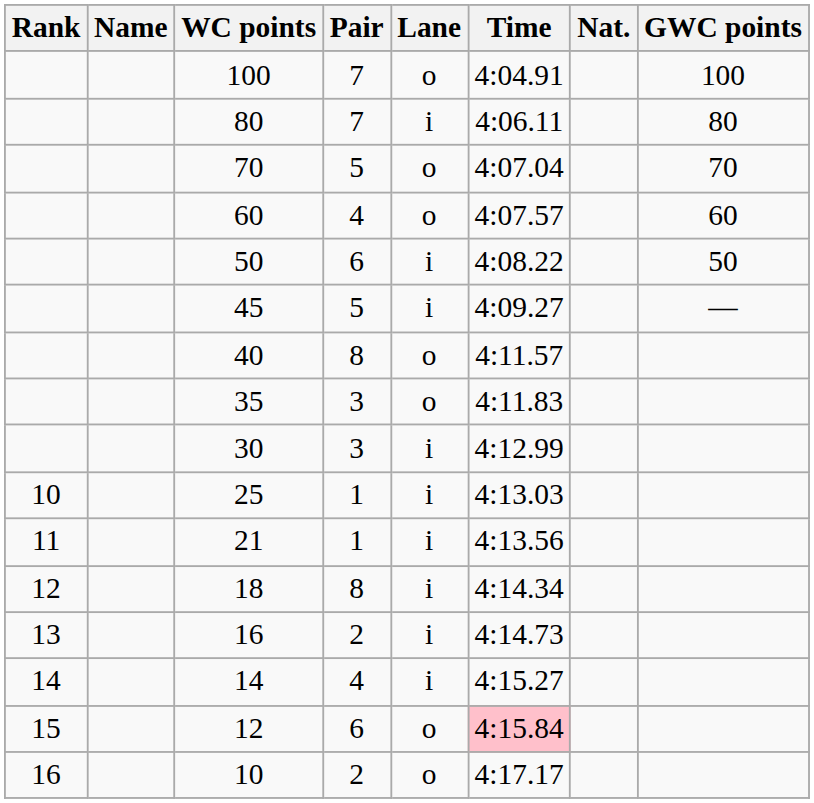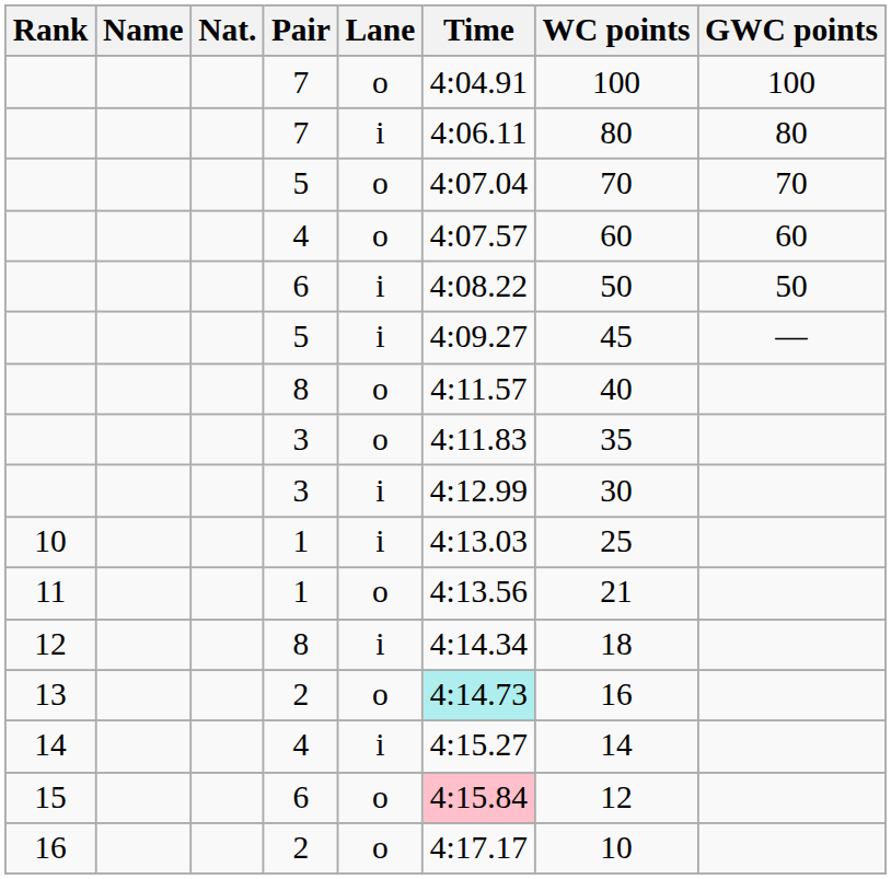 <table class="wikitable sortable" style="text-align:center">
 <tr>
 <th>Rank</th>
 <th>Name</th>
-<th>WC points</th>
+<th>Nat.</th>
 <th>Pair</th>
 <th>Lane</th>
 <th>Time</th>
-<th>Nat.</th>
+<th>WC points</th>
 <th>GWC points</th>
 </tr>
 <tr>
 <td></td>
 <td align=left></td>
-<td>100</td>
+<td></td>
 <td>7</td>
 <td>o</td>
 <td>4:04.91</td>
-<td></td>
+<td>100</td>
 <td>100</td>
 </tr>
 <tr>
 <td></td>
 <td align=left></td>
-<td>80</td>
+<td></td>
 <td>7</td>
 <td>i</td>
 <td>4:06.11</td>
-<td></td>
+<td>80</td>
 <td>80</td>
 </tr>
 <tr>
 <td></td>
 <td align=left></td>
-<td>70</td>
+<td></td>
 <td>5</td>
 <td>o</td>
 <td>4:07.04</td>
-<td></td>
+<td>70</td>
 <td>70</td>
 </tr>
 <tr>
 <td></td>
 <td align=left></td>
-<td>60</td>
+<td></td>
 <td>4</td>
 <td>o</td>
 <td>4:07.57</td>
-<td></td>
+<td>60</td>
 <td>60</td>
 </tr>
 <tr>
 <td></td>
 <td align=left></td>
-<td>50</td>
+<td></td>
 <td>6</td>
 <td>i</td>
 <td>4:08.22</td>
-<td></td>
+<td>50</td>
 <td>50</td>
 </tr>
 <tr>
 <td></td>
 <td align=left></td>
-<td>45</td>
+<td></td>
 <td>5</td>
 <td>i</td>
 <td>4:09.27</td>
-<td></td>
+<td>45</td>
 <td>—</td>
 </tr>
 <tr>
 <td></td>
 <td align=left></td>
-<td>40</td>
+<td></td>
 <td>8</td>
 <td>o</td>
 <td>4:11.57</td>
-<td></td>
+<td>40</td>
 <td></td>
 </tr>
 <tr>
 <td></td>
 <td align=left></td>
-<td>35</td>
+<td></td>
 <td>3</td>
 <td>o</td>
 <td>4:11.83</td>
-<td></td>
+<td>35</td>
 <td></td>
 </tr>
 <tr>
 <td></td>
 <td align=left></td>
-<td>30</td>
+<td></td>
 <td>3</td>
 <td>i</td>
 <td>4:12.99</td>
-<td></td>
+<td>30</td>
 <td></td>
 </tr>
 <tr>
 <td>10</td>
 <td align=left></td>
-<td>25</td>
+<td></td>
 <td>1</td>
 <td>i</td>
 <td>4:13.03</td>
-<td></td>
+<td>25</td>
 <td></td>
 </tr>
 <tr>
 <td>11</td>
 <td align=left></td>
+<td></td>
+<td>1</td>
+<td>o</td>
+<td>4:13.56</td>
 <td>21</td>
-<td>1</td>
-<td>i</td>
-<td>4:13.56</td>
-<td></td>
 <td></td>
 </tr>
 <tr>
 <td>12</td>
 <td align=left></td>
-<td>18</td>
+<td></td>
 <td>8</td>
 <td>i</td>
 <td>4:14.34</td>
-<td></td>
+<td>18</td>
 <td></td>
 </tr>
 <tr>
 <td>13</td>
 <td align=left></td>
+<td></td>
+<td>2</td>
+<td>o</td>
+<td style="background: paleturquoise;">4:14.73</td>
 <td>16</td>
-<td>2</td>
-<td>i</td>
-<td>4:14.73</td>
-<td></td>
 <td></td>
 </tr>
 <tr>
 <td>14</td>
 <td align=left></td>
-<td>14</td>
+<td></td>
 <td>4</td>
 <td>i</td>
 <td>4:15.27</td>
-<td></td>
+<td>14</td>
 <td></td>
 </tr>
 <tr>
 <td>15</td>
 <td align=left></td>
-<td>12</td>
+<td></td>
 <td>6</td>
 <td>o</td>
 <td style="background: pink;">4:15.84</td>
-<td></td>
+<td>12</td>
 <td></td>
 </tr>
 <tr>
 <td>16</td>
 <td align=left></td>
-<td>10</td>
+<td></td>
 <td>2</td>
 <td>o</td>
 <td>4:17.17</td>
-<td></td>
+<td>10</td>
 <td></td>
 </tr>
 </table>
